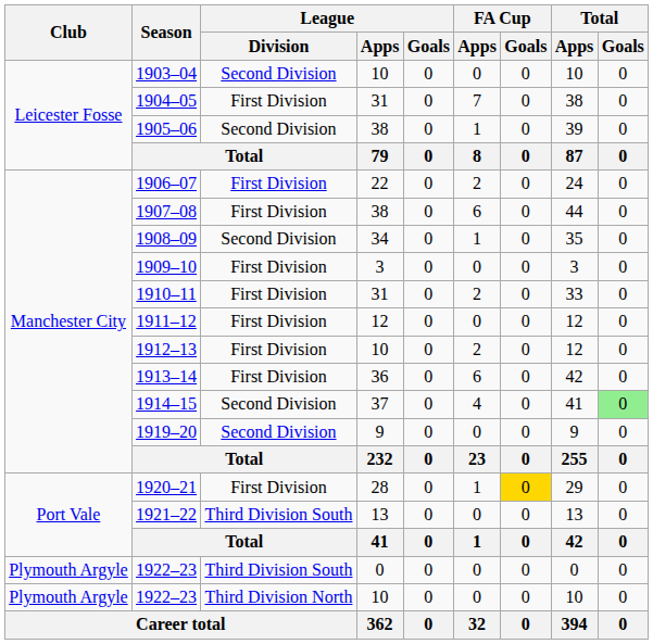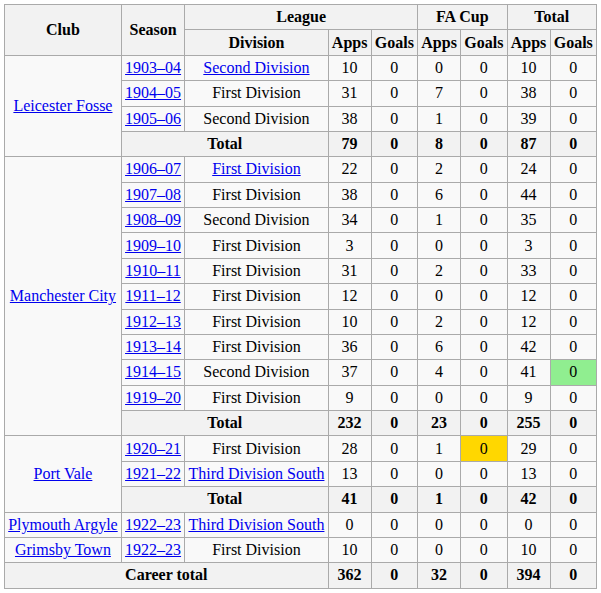 <table class="wikitable" style="text-align: center;">
 <tr>
 <th rowspan="2">Club</th>
 <th rowspan="2">Season</th>
 <th colspan="3">League</th>
 <th colspan="2">FA Cup</th>
 <th colspan="2">Total</th>
 </tr>
 <tr>
 <th>Division</th>
 <th>Apps</th>
 <th>Goals</th>
 <th>Apps</th>
 <th>Goals</th>
 <th>Apps</th>
 <th>Goals</th>
 </tr>
 <tr>
 <td rowspan="4"><a href='#'>Leicester Fosse</a></td>
 <td><a href='#'>1903–04</a></td>
 <td><a href='#'>Second Division</a></td>
 <td>10</td>
 <td>0</td>
 <td>0</td>
 <td>0</td>
 <td>10</td>
 <td>0</td>
 </tr>
 <tr>
 <td><a href='#'>1904–05</a></td>
 <td>First Division</td>
 <td>31</td>
 <td>0</td>
 <td>7</td>
 <td>0</td>
 <td>38</td>
 <td>0</td>
 </tr>
 <tr>
 <td><a href='#'>1905–06</a></td>
 <td>Second Division</td>
 <td>38</td>
 <td>0</td>
 <td>1</td>
 <td>0</td>
 <td>39</td>
 <td>0</td>
 </tr>
 <tr>
 <th colspan="2">Total</th>
 <th>79</th>
 <th>0</th>
 <th>8</th>
 <th>0</th>
 <th>87</th>
 <th>0</th>
 </tr>
 <tr>
 <td rowspan="11"><a href='#'>Manchester City</a></td>
 <td><a href='#'>1906–07</a></td>
 <td><a href='#'>First Division</a></td>
 <td>22</td>
 <td>0</td>
 <td>2</td>
 <td>0</td>
 <td>24</td>
 <td>0</td>
 </tr>
 <tr>
 <td><a href='#'>1907–08</a></td>
 <td>First Division</td>
 <td>38</td>
 <td>0</td>
 <td>6</td>
 <td>0</td>
 <td>44</td>
 <td>0</td>
 </tr>
 <tr>
 <td><a href='#'>1908–09</a></td>
 <td>Second Division</td>
 <td>34</td>
 <td>0</td>
 <td>1</td>
 <td>0</td>
 <td>35</td>
 <td>0</td>
 </tr>
 <tr>
 <td><a href='#'>1909–10</a></td>
 <td>First Division</td>
 <td>3</td>
 <td>0</td>
 <td>0</td>
 <td>0</td>
 <td>3</td>
 <td>0</td>
 </tr>
 <tr>
 <td><a href='#'>1910–11</a></td>
 <td>First Division</td>
 <td>31</td>
 <td>0</td>
 <td>2</td>
 <td>0</td>
 <td>33</td>
 <td>0</td>
 </tr>
 <tr>
 <td><a href='#'>1911–12</a></td>
 <td>First Division</td>
 <td>12</td>
 <td>0</td>
 <td>0</td>
 <td>0</td>
 <td>12</td>
 <td>0</td>
 </tr>
 <tr>
 <td><a href='#'>1912–13</a></td>
 <td>First Division</td>
 <td>10</td>
 <td>0</td>
 <td>2</td>
 <td>0</td>
 <td>12</td>
 <td>0</td>
 </tr>
 <tr>
 <td><a href='#'>1913–14</a></td>
 <td>First Division</td>
 <td>36</td>
 <td>0</td>
 <td>6</td>
 <td>0</td>
 <td>42</td>
 <td>0</td>
 </tr>
 <tr>
 <td><a href='#'>1914–15</a></td>
 <td>Second Division</td>
 <td>37</td>
 <td>0</td>
 <td>4</td>
 <td>0</td>
 <td>41</td>
 <td style="background: lightgreen;">0</td>
 </tr>
 <tr>
 <td><a href='#'>1919–20</a></td>
-<td><a href='#'>Second Division</a></td>
+<td>First Division</td>
 <td>9</td>
 <td>0</td>
 <td>0</td>
 <td>0</td>
 <td>9</td>
 <td>0</td>
 </tr>
 <tr>
 <th colspan="2">Total</th>
 <th>232</th>
 <th>0</th>
 <th>23</th>
 <th>0</th>
 <th>255</th>
 <th>0</th>
 </tr>
 <tr>
 <td rowspan="3"><a href='#'>Port Vale</a></td>
 <td><a href='#'>1920–21</a></td>
 <td>First Division</td>
 <td>28</td>
 <td>0</td>
 <td>1</td>
 <td style="background: gold;">0</td>
 <td>29</td>
 <td>0</td>
 </tr>
 <tr>
 <td><a href='#'>1921–22</a></td>
 <td><a href='#'>Third Division South</a></td>
 <td>13</td>
 <td>0</td>
 <td>0</td>
 <td>0</td>
 <td>13</td>
 <td>0</td>
 </tr>
 <tr>
 <th colspan="2">Total</th>
 <th>41</th>
 <th>0</th>
 <th>1</th>
 <th>0</th>
 <th>42</th>
 <th>0</th>
 </tr>
 <tr>
 <td><a href='#'>Plymouth Argyle</a></td>
 <td><a href='#'>1922–23</a></td>
 <td><a href='#'>Third Division South</a></td>
 <td>0</td>
 <td>0</td>
 <td>0</td>
 <td>0</td>
 <td>0</td>
 <td>0</td>
 </tr>
 <tr>
-<td><a href='#'>Plymouth Argyle</a></td>
+<td><a href='#'>Grimsby Town</a></td>
 <td><a href='#'>1922–23</a></td>
-<td><a href='#'>Third Division North</a></td>
+<td>First Division</td>
 <td>10</td>
 <td>0</td>
 <td>0</td>
 <td>0</td>
 <td>10</td>
 <td>0</td>
 </tr>
 <tr>
 <th colspan="3">Career total</th>
 <th>362</th>
 <th>0</th>
 <th>32</th>
 <th>0</th>
 <th>394</th>
 <th>0</th>
 </tr>
 </table>
